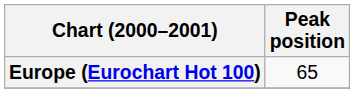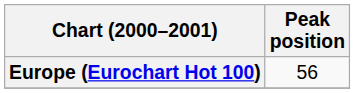 <table class="wikitable sortable plainrowheaders" style="text-align:center">
 <tr>
 <th>Chart (2000–2001)</th>
 <th>Peak<br>position</th>
 </tr>
 <tr>
 <th scope="row">Europe (<a href='#'>Eurochart Hot 100</a>)</th>
-<td>65</td>
+<td>56</td>
 </tr>
 <tr>
 </tr>
 <tr>
 </tr>
 <tr>
 </tr>
 <tr>
 </tr>
 <tr>
 </tr>
 <tr>
 </tr>
 </table>
